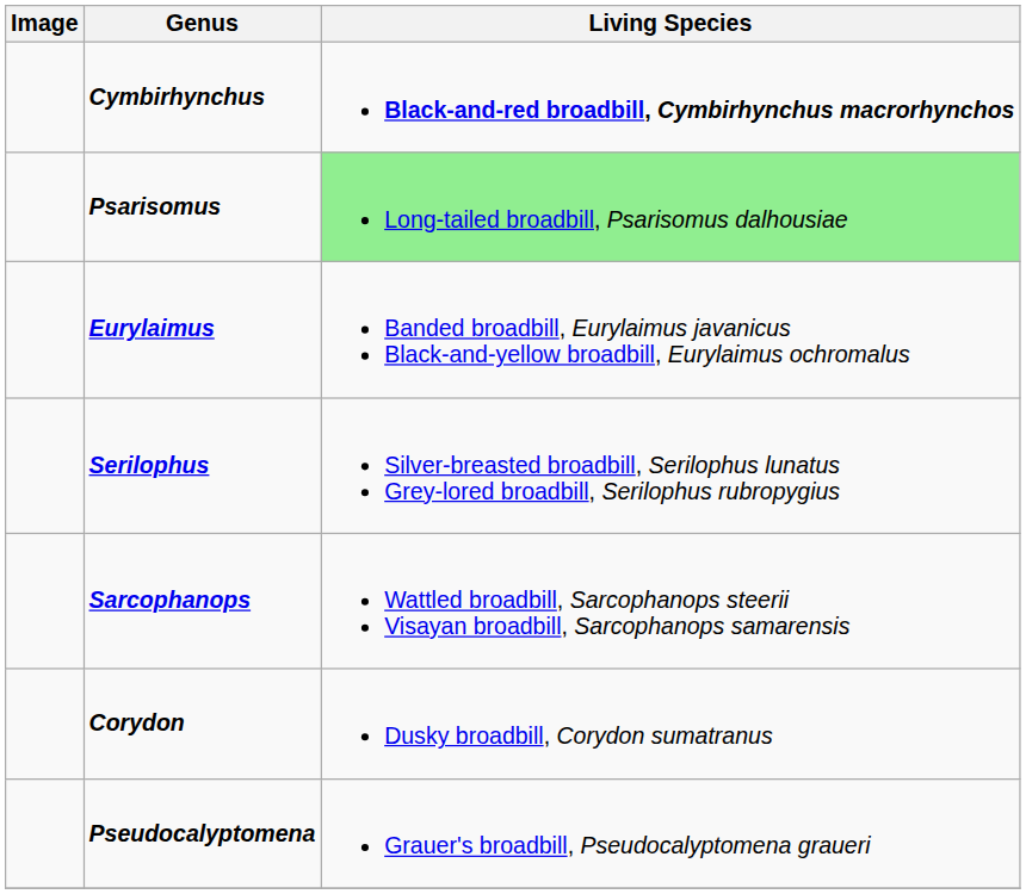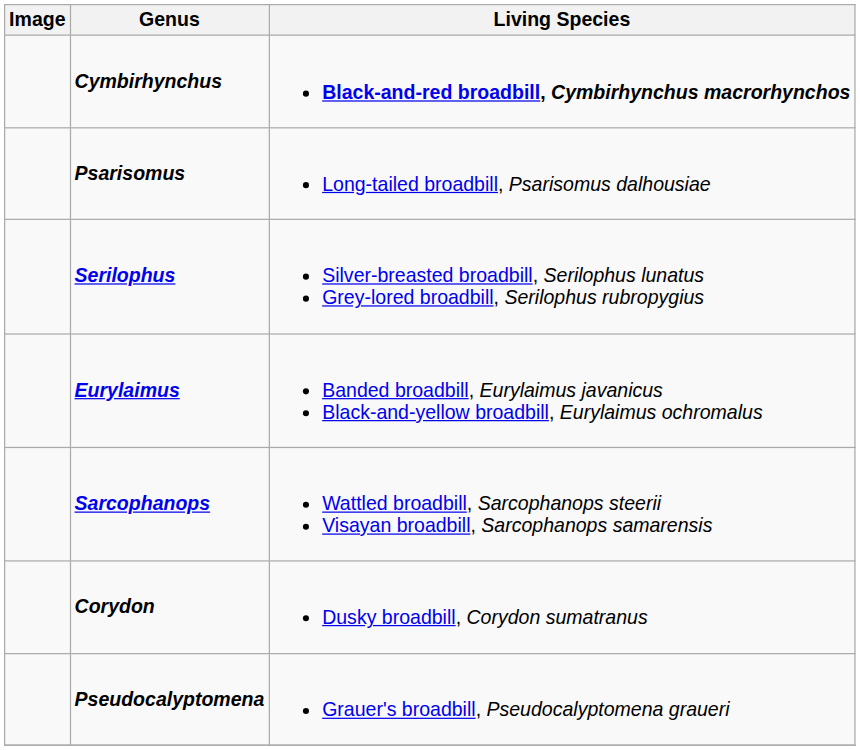 <table class="wikitable">
 <tr>
 <th>Image</th>
 <th>Genus</th>
 <th>Living Species</th>
 </tr>
 <tr>
 <td></td>
 <td><strong><em>Cymbirhynchus</em></strong> </td>
 <td><strong><br><ul><li><a href='#'>Black-and-red broadbill</a>, <em>Cymbirhynchus macrorhynchos</em></li></ul></strong></td>
 </tr>
 <tr>
 <td></td>
 <td><strong><em>Psarisomus</em></strong> </td>
-<td style="background: lightgreen;"><br><ul><li><a href='#'>Long-tailed broadbill</a>, <em>Psarisomus dalhousiae</em></li></ul></td>
+<td><br><ul><li><a href='#'>Long-tailed broadbill</a>, <em>Psarisomus dalhousiae</em></li></ul></td>
+</tr>
+<tr>
+<td></td>
+<td><strong><em><a href='#'>Serilophus</a></em></strong> </td>
+<td><br><ul><li><a href='#'>Silver-breasted broadbill</a>, <em>Serilophus lunatus</em></li><li><a href='#'>Grey-lored broadbill</a>, <em>Serilophus rubropygius</em></li></ul></td>
 </tr>
 <tr>
 <td></td>
 <td><strong><em><a href='#'>Eurylaimus</a></em></strong> </td>
 <td><br><ul><li><a href='#'>Banded broadbill</a>, <em>Eurylaimus javanicus</em></li><li><a href='#'>Black-and-yellow broadbill</a>, <em>Eurylaimus ochromalus</em></li></ul></td>
-</tr>
-<tr>
-<td></td>
-<td><strong><em><a href='#'>Serilophus</a></em></strong> </td>
-<td><br><ul><li><a href='#'>Silver-breasted broadbill</a>, <em>Serilophus lunatus</em></li><li><a href='#'>Grey-lored broadbill</a>, <em>Serilophus rubropygius</em></li></ul></td>
 </tr>
 <tr>
 <td></td>
 <td><strong><em><a href='#'>Sarcophanops</a></em></strong> </td>
 <td><br><ul><li><a href='#'>Wattled broadbill</a>, <em>Sarcophanops steerii</em></li><li><a href='#'>Visayan broadbill</a>, <em>Sarcophanops samarensis</em></li></ul></td>
 </tr>
 <tr>
 <td></td>
 <td><strong><em>Corydon</em></strong> </td>
 <td><br><ul><li><a href='#'>Dusky broadbill</a>, <em>Corydon sumatranus</em></li></ul></td>
 </tr>
 <tr>
 <td></td>
 <td><strong><em>Pseudocalyptomena</em></strong> </td>
 <td><br><ul><li><a href='#'>Grauer's broadbill</a>, <em>Pseudocalyptomena graueri</em></li></ul></td>
 </tr>
 <tr>
 </tr>
 </table>
